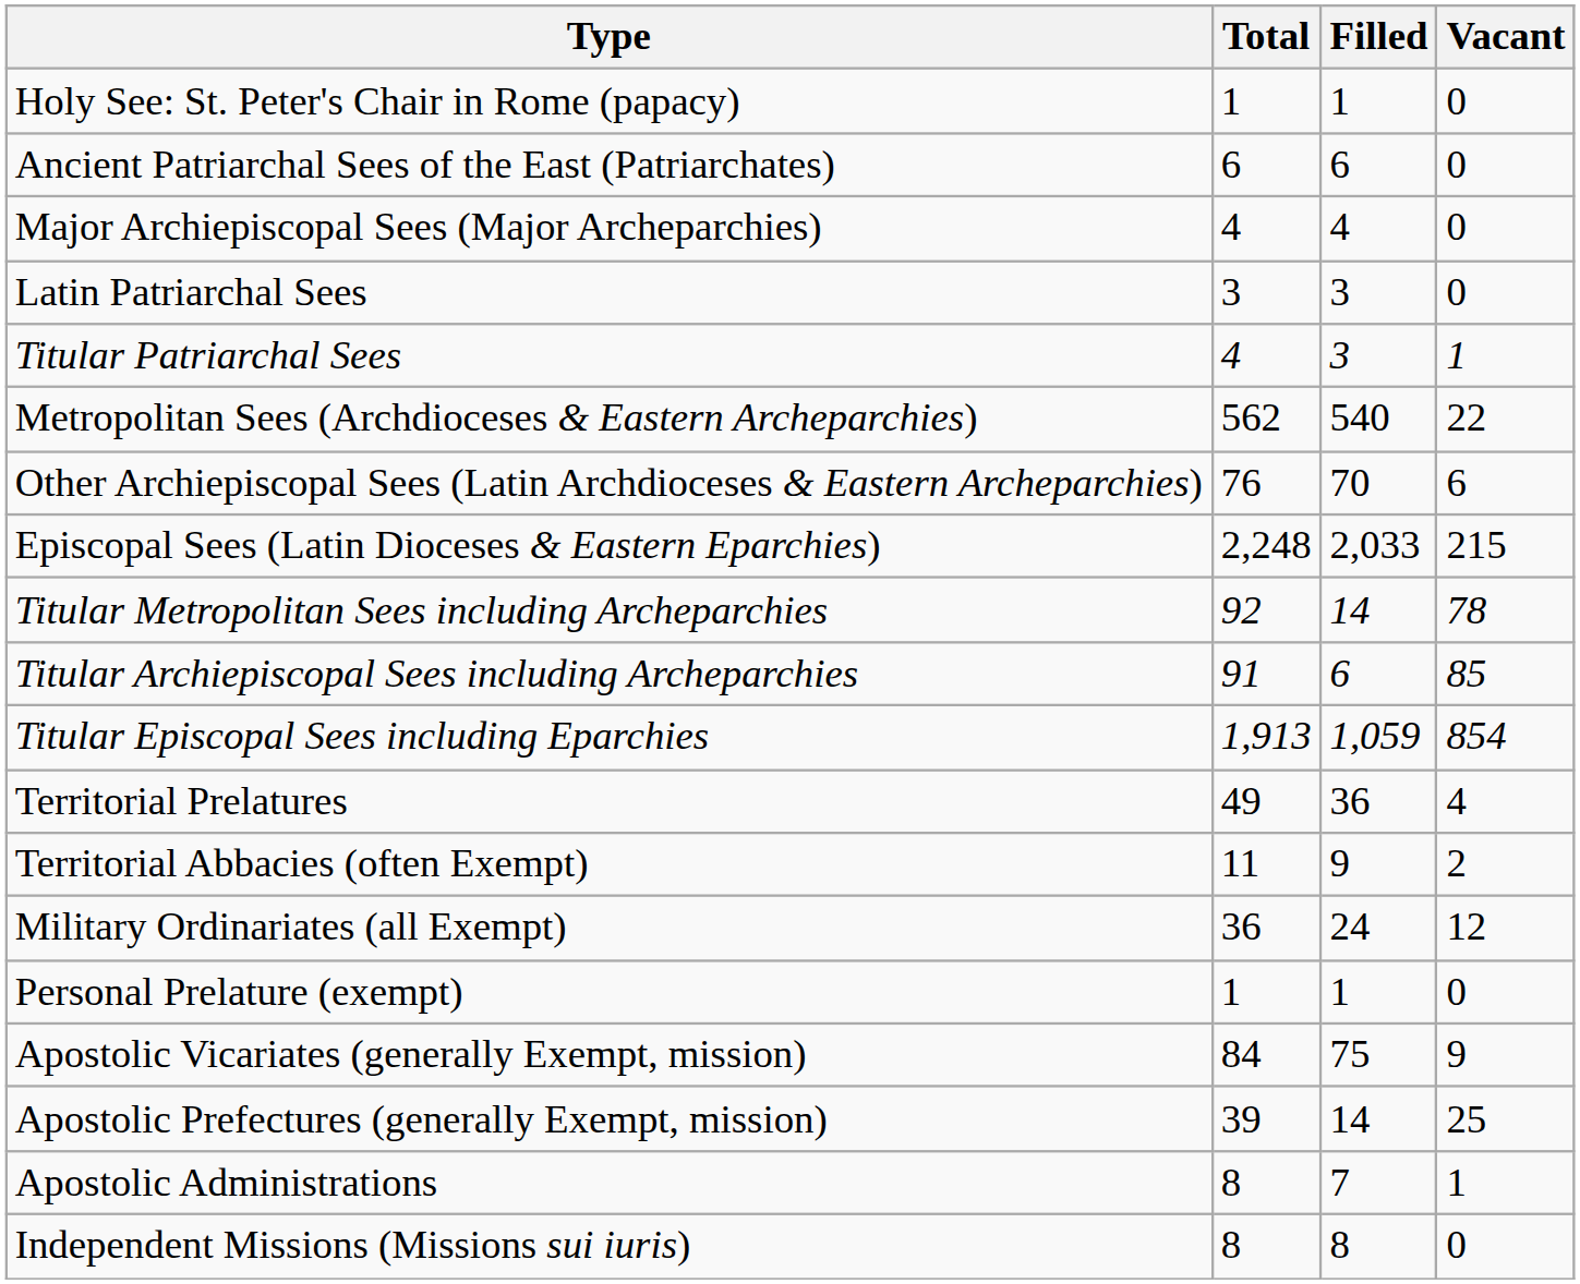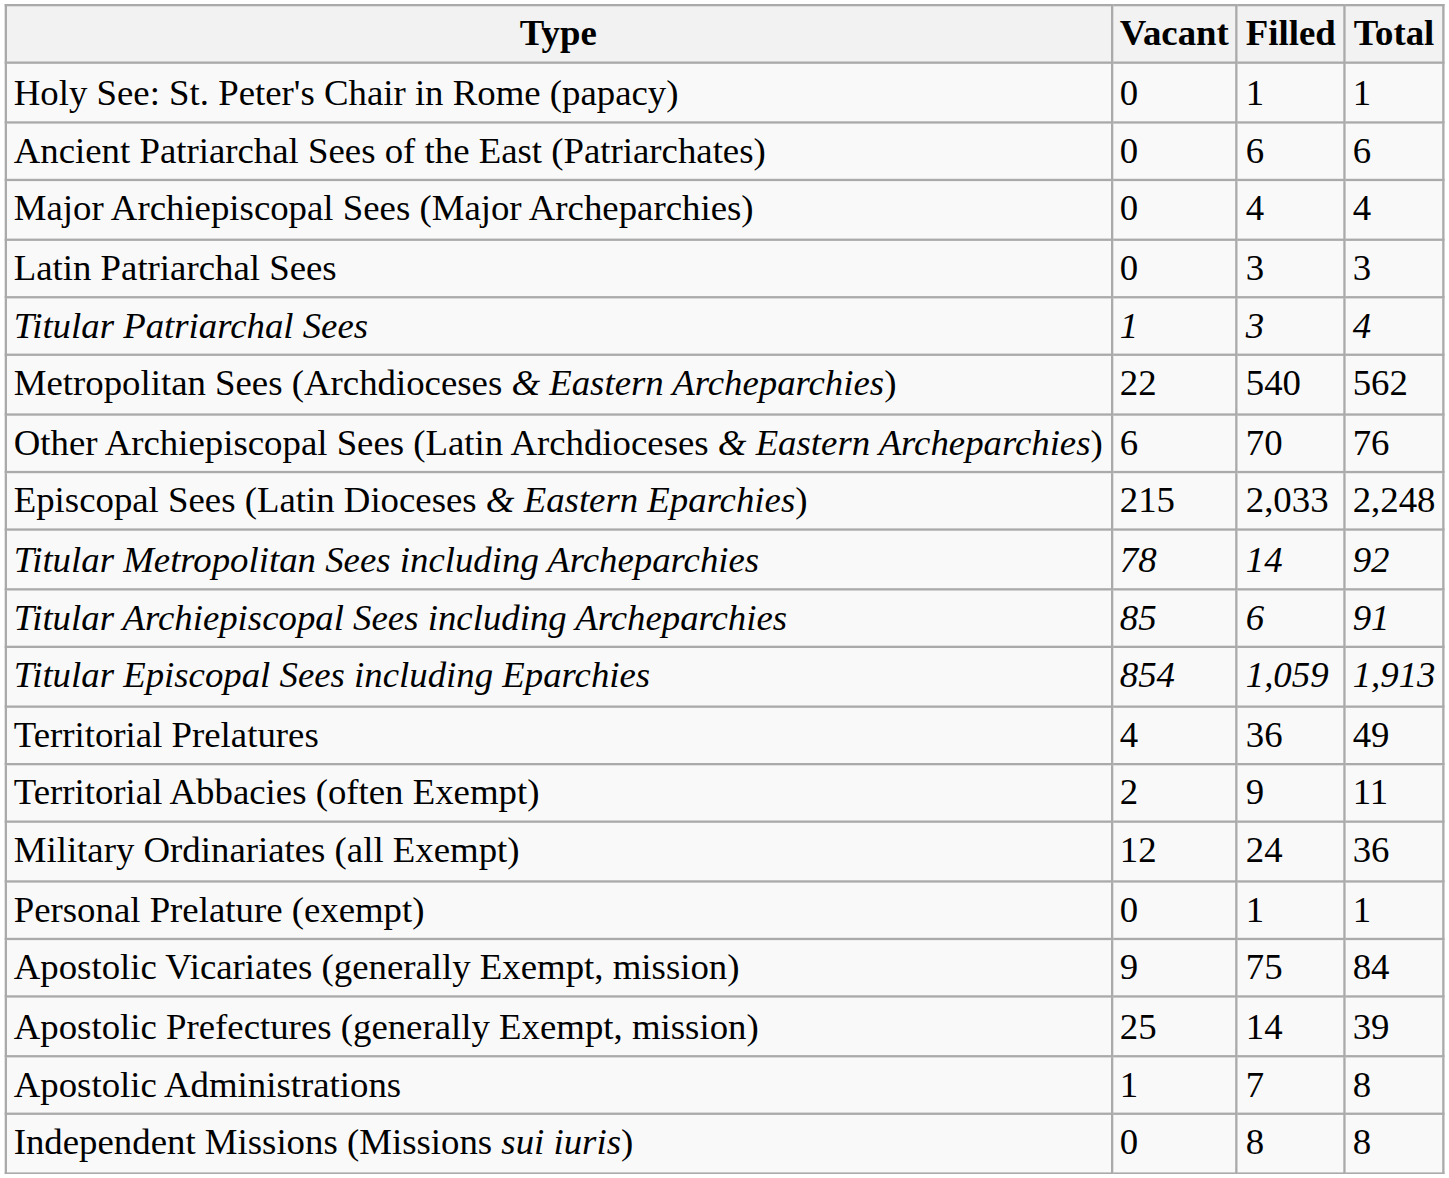 <table class="wikitable sortable" style="margin:0 auto 0 auto">
 <tr>
 <th>Type</th>
+<th>Vacant</th>
+<th>Filled</th>
 <th>Total</th>
-<th>Filled</th>
-<th>Vacant</th>
 </tr>
 <tr>
 <td>Holy See: St. Peter's Chair in Rome (papacy)</td>
+<td>0</td>
 <td>1</td>
 <td>1</td>
-<td>0</td>
 </tr>
 <tr>
 <td>Ancient Patriarchal Sees of the East (Patriarchates)</td>
+<td>0</td>
 <td>6</td>
 <td>6</td>
-<td>0</td>
 </tr>
 <tr>
 <td>Major Archiepiscopal Sees (Major Archeparchies)</td>
+<td>0</td>
 <td>4</td>
 <td>4</td>
-<td>0</td>
 </tr>
 <tr>
 <td>Latin Patriarchal Sees</td>
+<td>0</td>
 <td>3</td>
 <td>3</td>
-<td>0</td>
 </tr>
 <tr>
 <td><em>Titular Patriarchal Sees</em></td>
+<td><em>1</em></td>
+<td><em>3</em></td>
 <td><em>4</em></td>
-<td><em>3</em></td>
-<td><em>1</em></td>
 </tr>
 <tr>
 <td>Metropolitan Sees (Archdioceses <em>& Eastern Archeparchies</em>)</td>
+<td>22</td>
+<td>540</td>
 <td>562</td>
-<td>540</td>
-<td>22</td>
 </tr>
 <tr>
 <td>Other Archiepiscopal Sees (Latin Archdioceses <em>& Eastern Archeparchies</em>)</td>
+<td>6</td>
+<td>70</td>
 <td>76</td>
-<td>70</td>
-<td>6</td>
 </tr>
 <tr>
 <td>Episcopal Sees (Latin Dioceses <em>& Eastern Eparchies</em>)</td>
+<td>215</td>
+<td>2,033</td>
 <td>2,248</td>
-<td>2,033</td>
-<td>215</td>
 </tr>
 <tr>
 <td><em>Titular Metropolitan Sees including Archeparchies</em></td>
+<td><em>78</em></td>
+<td><em>14</em></td>
 <td><em>92</em></td>
-<td><em>14</em></td>
-<td><em>78</em></td>
 </tr>
 <tr>
 <td><em>Titular Archiepiscopal Sees including Archeparchies</em></td>
+<td><em>85</em></td>
+<td><em>6</em></td>
 <td><em>91</em></td>
-<td><em>6</em></td>
-<td><em>85</em></td>
 </tr>
 <tr>
 <td><em>Titular Episcopal Sees including Eparchies</em></td>
+<td><em>854</em></td>
+<td><em>1,059</em></td>
 <td><em>1,913</em></td>
-<td><em>1,059</em></td>
-<td><em>854</em></td>
 </tr>
 <tr>
 <td>Territorial Prelatures</td>
+<td>4</td>
+<td>36</td>
 <td>49</td>
-<td>36</td>
-<td>4</td>
 </tr>
 <tr>
 <td>Territorial Abbacies (often Exempt)</td>
+<td>2</td>
+<td>9</td>
 <td>11</td>
-<td>9</td>
-<td>2</td>
 </tr>
 <tr>
 <td>Military Ordinariates (all Exempt)</td>
+<td>12</td>
+<td>24</td>
 <td>36</td>
-<td>24</td>
-<td>12</td>
 </tr>
 <tr>
 <td>Personal Prelature (exempt)</td>
+<td>0</td>
 <td>1</td>
 <td>1</td>
-<td>0</td>
 </tr>
 <tr>
 <td>Apostolic Vicariates (generally Exempt, mission)</td>
+<td>9</td>
+<td>75</td>
 <td>84</td>
-<td>75</td>
-<td>9</td>
 </tr>
 <tr>
 <td>Apostolic Prefectures (generally Exempt, mission)</td>
+<td>25</td>
+<td>14</td>
 <td>39</td>
-<td>14</td>
-<td>25</td>
 </tr>
 <tr>
 <td>Apostolic Administrations</td>
+<td>1</td>
+<td>7</td>
 <td>8</td>
-<td>7</td>
-<td>1</td>
 </tr>
 <tr>
 <td>Independent Missions (Missions <em>sui iuris</em>)</td>
+<td>0</td>
 <td>8</td>
 <td>8</td>
-<td>0</td>
 </tr>
 </table>
